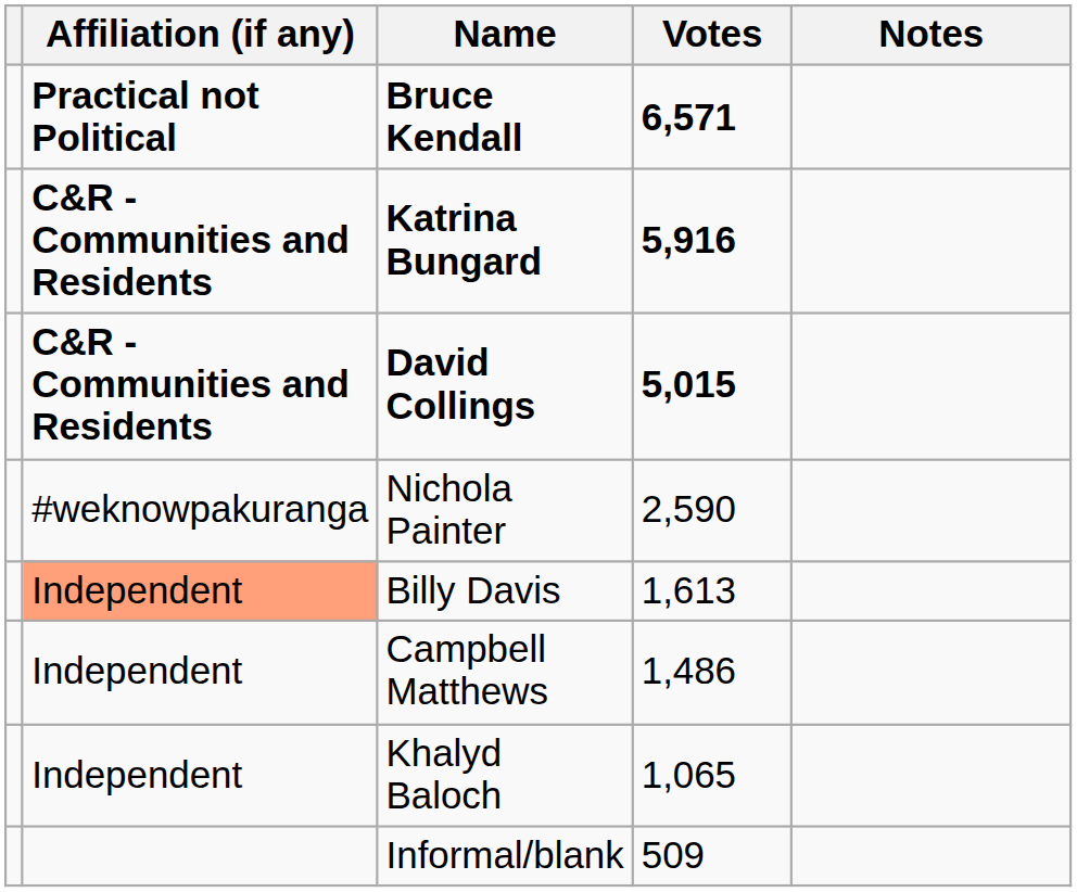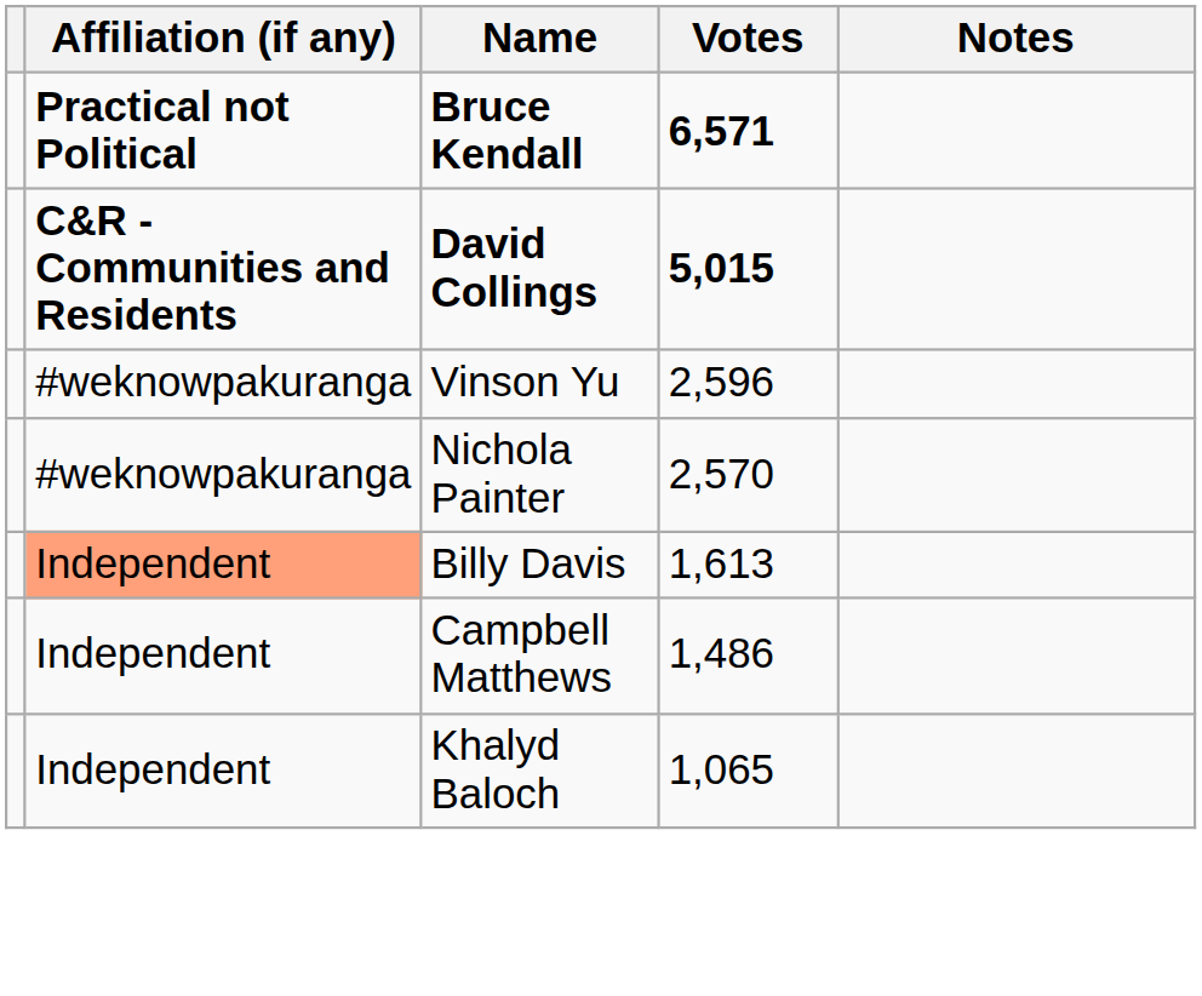 <table class="wikitable" style="width:51%;">
 <tr>
 <th style="width:1%;"></th>
 <th style="width:15%;">Affiliation (if any)</th>
 <th style="width:20%;">Name</th>
 <th style="width:15%;">Votes</th>
 <th>Notes</th>
 </tr>
 <tr>
 <td bgcolor=></td>
 <td><strong>Practical not Political</strong></td>
 <td><strong>Bruce Kendall</strong></td>
 <td><strong>6,571</strong></td>
 <td></td>
 </tr>
 <tr>
 <td bgcolor=></td>
-<td><strong>C&R - Communities and Residents</strong></td>
-<td><strong>Katrina Bungard</strong></td>
-<td><strong>5,916</strong></td>
-<td></td>
-</tr>
-<tr>
-<td bgcolor=></td>
 <td><strong>C&R - Communities and Residents </strong></td>
 <td><strong>David Collings</strong></td>
 <td><strong>5,015</strong></td>
 <td></td>
 </tr>
 <tr>
 <td bgcolor=></td>
 <td>#weknowpakuranga</td>
+<td>Vinson Yu</td>
+<td>2,596</td>
+<td></td>
+</tr>
+<tr>
+<td bgcolor=></td>
+<td>#weknowpakuranga</td>
 <td>Nichola Painter</td>
-<td>2,590</td>
+<td>2,570</td>
 <td></td>
 </tr>
 <tr>
 <td bgcolor=></td>
 <td style="background: lightsalmon;">Independent</td>
 <td>Billy Davis</td>
 <td>1,613</td>
 <td></td>
 </tr>
 <tr>
 <td bgcolor=></td>
 <td>Independent</td>
 <td>Campbell Matthews</td>
 <td>1,486</td>
 <td></td>
 </tr>
 <tr>
 <td bgcolor=></td>
 <td>Independent</td>
 <td>Khalyd Baloch</td>
 <td>1,065</td>
 <td></td>
 </tr>
-<tr>
-<td></td>
-<td></td>
-<td>Informal/blank</td>
-<td>509</td>
-<td></td>
-</tr>
 </table>
